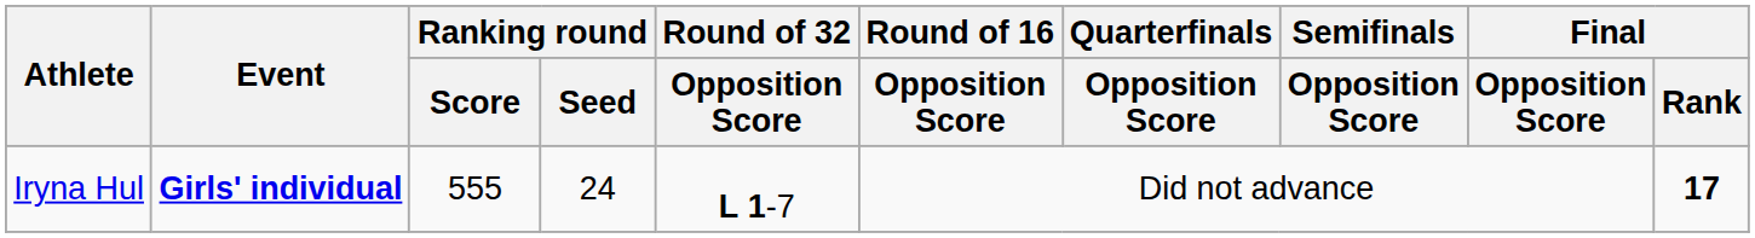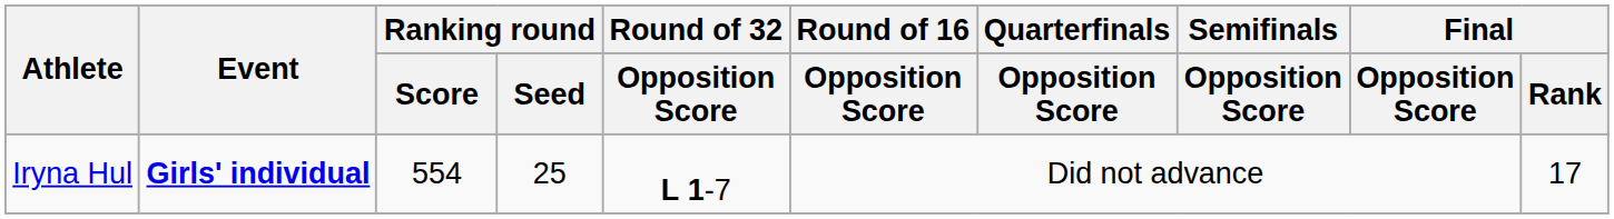 <table class="wikitable" border="1" style="font-size:90%">
 <tr>
 <th rowspan=2>Athlete</th>
 <th rowspan=2>Event</th>
 <th colspan=2>Ranking round</th>
 <th>Round of 32</th>
 <th>Round of 16</th>
 <th>Quarterfinals</th>
 <th>Semifinals</th>
 <th colspan=2>Final</th>
 </tr>
 <tr>
 <th>Score</th>
 <th>Seed</th>
 <th>Opposition<br>Score</th>
 <th>Opposition<br>Score</th>
 <th>Opposition<br>Score</th>
 <th>Opposition<br>Score</th>
 <th>Opposition<br>Score</th>
 <th>Rank</th>
 </tr>
 <tr>
 <td><a href='#'>Iryna Hul</a></td>
 <td><strong><a href='#'>Girls' individual</a></strong></td>
-<td align=center>555</td>
-<td align=center>24</td>
+<td align=center>554</td>
+<td align=center>25</td>
 <td align=center> <br> <strong>L</strong> <strong>1</strong>-7</td>
 <td colspan=4 align=center>Did not advance</td>
-<td align=center><strong>17</strong></td>
+<td align=center>17</td>
 </tr>
 </table>
